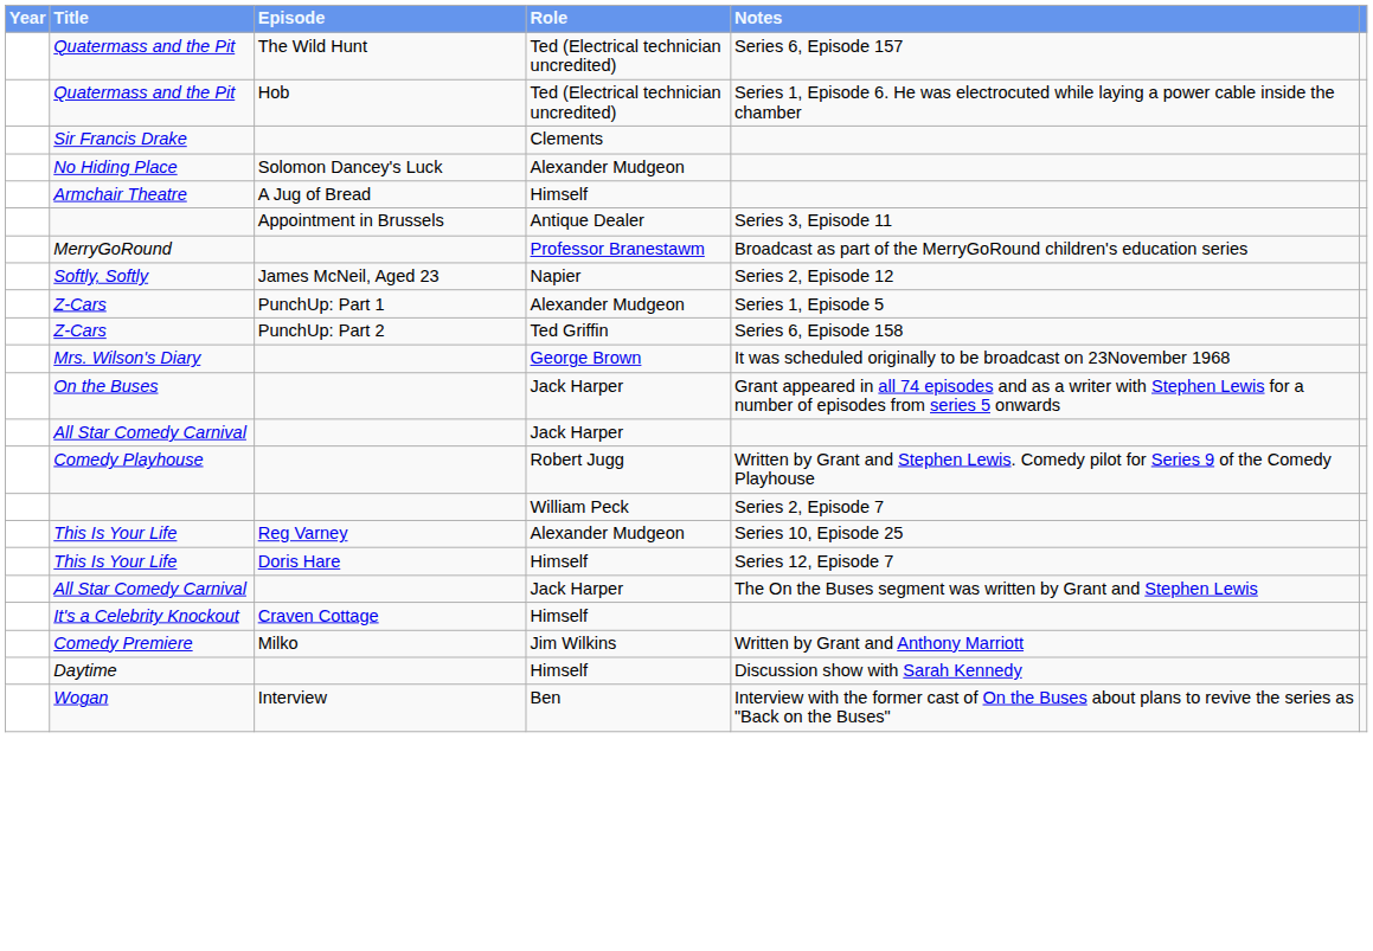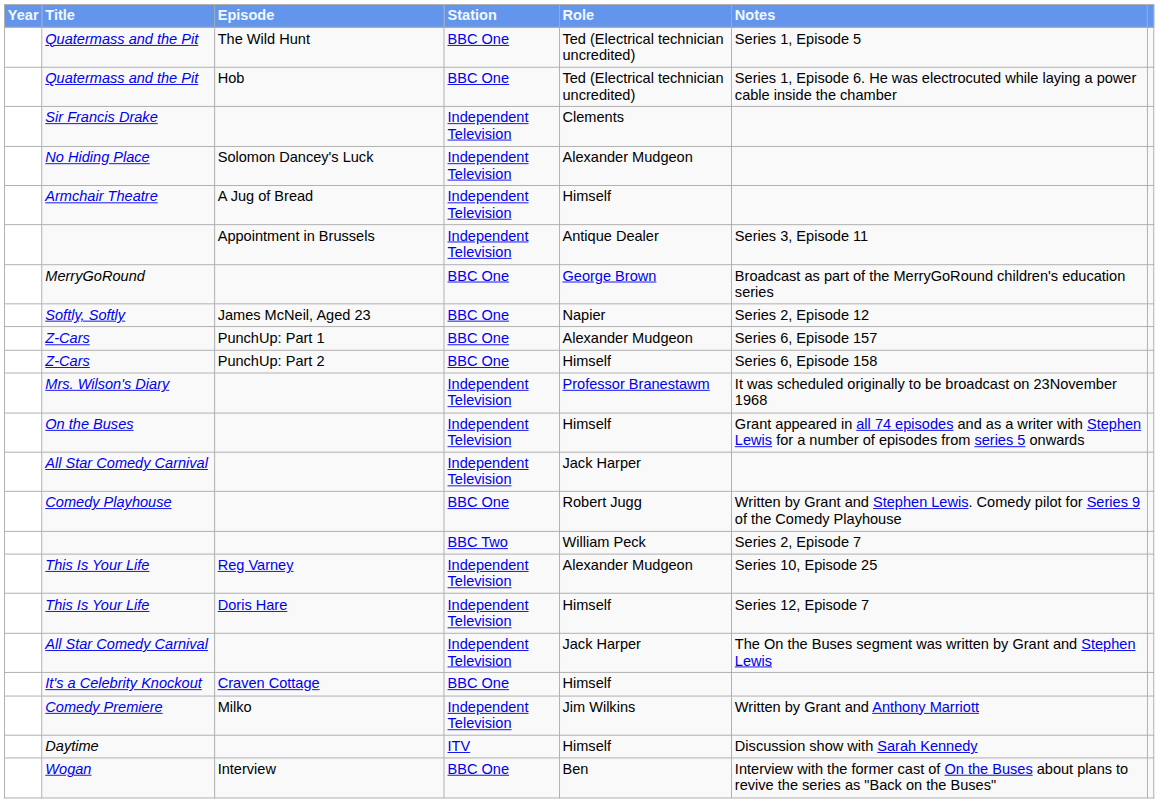 <table class="wikitable plainrowheaders sortable mw-collapsible" style="margin-right: 0">
 <tr>
 <th scope="col" style="text-align: left; background-color: CornflowerBlue; color: AliceBlue">Year</th>
 <th scope="col" style="text-align: left; background-color: CornflowerBlue; color: AliceBlue; width: 15%">Title</th>
 <th scope="col" style="text-align: left; background-color: CornflowerBlue; color: AliceBlue; width: 20%">Episode</th>
+<th scope="col" style="text-align: left; background-color: CornflowerBlue; color: AliceBlue; width: 10%">Station</th>
 <th scope="col" style="text-align: left; background-color: CornflowerBlue; color: AliceBlue; width: 15%">Role</th>
 <th scope="col" style="text-align: left; background-color: CornflowerBlue; color: AliceBlue" class="unsortable">Notes</th>
 <th scope="col" style="background-color: CornflowerBlue; color: AliceBlue" class="unsortable"></th>
 </tr>
 <tr style="vertical-align: top">
 <td scope="row" style="background-color: White; color: Black"> </td>
 <td><em><a href='#'>Quatermass and the Pit</a></em></td>
 <td>The Wild Hunt</td>
+<td><a href='#'>BBC One</a></td>
 <td>Ted (Electrical technician  uncredited)</td>
-<td>Series 6, Episode 157</td>
+<td>Series 1, Episode 5</td>
 <td></td>
 </tr>
 <tr style="vertical-align: top">
 <td scope="row" style="background-color: White; color: Black"></td>
 <td><em><a href='#'>Quatermass and the Pit</a></em></td>
 <td>Hob</td>
+<td><a href='#'>BBC One</a></td>
 <td>Ted (Electrical technician  uncredited)</td>
 <td>Series 1, Episode 6. He was electrocuted while laying a power cable inside the chamber</td>
 <td></td>
 </tr>
 <tr style="vertical-align: top">
 <td scope="row" style="background-color: White; color: Black"></td>
 <td><em><a href='#'>Sir Francis Drake</a></em></td>
 <td></td>
+<td><a href='#'>Independent Television</a></td>
 <td>Clements</td>
 <td></td>
 <td></td>
 </tr>
 <tr style="vertical-align: top">
 <td scope="row" style="background-color: White; color: Black"></td>
 <td><em><a href='#'>No Hiding Place</a></em></td>
 <td>Solomon Dancey's Luck</td>
+<td><a href='#'>Independent Television</a></td>
 <td>Alexander Mudgeon</td>
 <td></td>
 <td></td>
 </tr>
 <tr style="vertical-align: top">
 <td scope="row" style="background-color: White; color: Black"></td>
 <td><em><a href='#'>Armchair Theatre</a></em></td>
 <td>A Jug of Bread</td>
+<td><a href='#'>Independent Television</a></td>
 <td>Himself</td>
 <td></td>
 <td></td>
 </tr>
 <tr style="vertical-align: top">
 <td scope="row" style="background-color: White; color: Black"></td>
 <td></td>
 <td>Appointment in Brussels</td>
+<td><a href='#'>Independent Television</a></td>
 <td>Antique Dealer</td>
 <td>Series 3, Episode 11</td>
 <td></td>
 </tr>
 <tr style="vertical-align: top">
 <td scope="row" style="background-color: White; color: Black"></td>
 <td><em>MerryGoRound</em></td>
 <td></td>
-<td><a href='#'>Professor Branestawm</a></td>
+<td><a href='#'>BBC One</a></td>
+<td><a href='#'>George Brown</a></td>
 <td>Broadcast as part of the MerryGoRound children's education series</td>
 <td></td>
 </tr>
 <tr style="vertical-align: top">
 <td scope="row" style="background-color: White; color: Black"></td>
 <td><em><a href='#'>Softly, Softly</a></em></td>
 <td>James McNeil, Aged 23</td>
+<td><a href='#'>BBC One</a></td>
 <td>Napier</td>
 <td>Series 2, Episode 12</td>
 <td></td>
 </tr>
 <tr style="vertical-align: top">
 <td scope="row" style="background-color: White; color: Black"></td>
 <td><em><a href='#'>Z-Cars</a></em></td>
 <td>PunchUp: Part 1</td>
+<td><a href='#'>BBC One</a></td>
 <td>Alexander Mudgeon</td>
-<td>Series 1, Episode 5</td>
+<td>Series 6, Episode 157</td>
 <td></td>
 </tr>
 <tr style="vertical-align: top">
 <td scope="row" style="background-color: White; color: Black"></td>
 <td><em><a href='#'>Z-Cars</a></em></td>
 <td>PunchUp: Part 2</td>
-<td>Ted Griffin</td>
+<td><a href='#'>BBC One</a></td>
+<td>Himself</td>
 <td>Series 6, Episode 158</td>
 <td></td>
 </tr>
 <tr style="vertical-align: top">
 <td scope="row" style="background-color: White; color: Black"></td>
 <td><em><a href='#'>Mrs. Wilson's Diary</a></em></td>
 <td></td>
-<td><a href='#'>George Brown</a></td>
+<td><a href='#'>Independent Television</a></td>
+<td><a href='#'>Professor Branestawm</a></td>
 <td>It was scheduled originally to be broadcast on 23November 1968</td>
 <td></td>
 </tr>
 <tr style="vertical-align: top">
 <td scope="row" style="background-color: White; color: Black"></td>
 <td><em><a href='#'>On the Buses</a></em></td>
 <td></td>
-<td>Jack Harper</td>
+<td><a href='#'>Independent Television</a></td>
+<td>Himself</td>
 <td>Grant appeared in <a href='#'>all 74 episodes</a> and as a writer with <a href='#'>Stephen Lewis</a> for a number of episodes from <a href='#'>series 5</a> onwards</td>
 <td></td>
 </tr>
 <tr style="vertical-align: top">
 <td scope="row" style="background-color: White; color: Black"></td>
 <td><em><a href='#'>All Star Comedy Carnival</a></em></td>
 <td></td>
+<td><a href='#'>Independent Television</a></td>
 <td>Jack Harper</td>
 <td></td>
 <td></td>
 </tr>
 <tr style="vertical-align: top">
 <td scope="row" style="background-color: White; color: Black"></td>
 <td><em><a href='#'>Comedy Playhouse</a></em></td>
 <td></td>
+<td><a href='#'>BBC One</a></td>
 <td>Robert Jugg</td>
 <td>Written by Grant and <a href='#'>Stephen Lewis</a>. Comedy pilot for <a href='#'>Series 9</a> of the Comedy Playhouse</td>
 <td></td>
 </tr>
 <tr style="vertical-align: top">
 <td scope="row" style="background-color: White; color: Black"></td>
 <td></td>
 <td></td>
+<td><a href='#'>BBC Two</a></td>
 <td>William Peck</td>
 <td>Series 2, Episode 7</td>
 <td></td>
 </tr>
 <tr style="vertical-align: top">
 <td scope="row" style="background-color: White; color: Black"></td>
 <td><em><a href='#'>This Is Your Life</a></em></td>
 <td><a href='#'>Reg Varney</a></td>
+<td><a href='#'>Independent Television</a></td>
 <td>Alexander Mudgeon</td>
 <td>Series 10, Episode 25</td>
 <td></td>
 </tr>
 <tr style="vertical-align: top">
 <td scope="row" style="background-color: White; color: Black"></td>
 <td><em><a href='#'>This Is Your Life</a></em></td>
 <td><a href='#'>Doris Hare</a></td>
+<td><a href='#'>Independent Television</a></td>
 <td>Himself</td>
 <td>Series 12, Episode 7</td>
 <td></td>
 </tr>
 <tr style="vertical-align: top">
 <td scope="row" style="background-color: White; color: Black"></td>
 <td><em><a href='#'>All Star Comedy Carnival</a></em></td>
 <td></td>
+<td><a href='#'>Independent Television</a></td>
 <td>Jack Harper</td>
 <td>The On the Buses segment was written by Grant and <a href='#'>Stephen Lewis</a></td>
 <td></td>
 </tr>
 <tr style="vertical-align: top">
 <td scope="row" style="background-color: White; color: Black"></td>
 <td><em><a href='#'>It's a Celebrity Knockout</a></em></td>
 <td><a href='#'>Craven Cottage</a></td>
+<td><a href='#'>BBC One</a></td>
 <td>Himself</td>
 <td></td>
 <td></td>
 </tr>
 <tr style="vertical-align: top">
 <td scope="row" style="background-color: White; color: Black"></td>
 <td><em><a href='#'>Comedy Premiere</a></em></td>
 <td>Milko</td>
+<td><a href='#'>Independent Television</a></td>
 <td>Jim Wilkins</td>
 <td>Written by Grant and <a href='#'>Anthony Marriott</a></td>
 <td></td>
 </tr>
 <tr style="vertical-align: top">
 <td scope="row" style="background-color: White; color: Black"></td>
 <td><em>Daytime</em></td>
 <td></td>
+<td><a href='#'>ITV</a></td>
 <td>Himself</td>
 <td>Discussion show with <a href='#'>Sarah Kennedy</a></td>
 <td></td>
 </tr>
 <tr style="vertical-align: top">
 <td scope="row" style="background-color: White; color: Black"></td>
 <td><em><a href='#'>Wogan</a></em></td>
 <td>Interview</td>
+<td><a href='#'>BBC One</a></td>
 <td>Ben</td>
 <td>Interview with the former cast of <a href='#'>On the Buses</a> about plans to revive the series as "Back on the Buses"</td>
 <td></td>
 </tr>
 </table>
